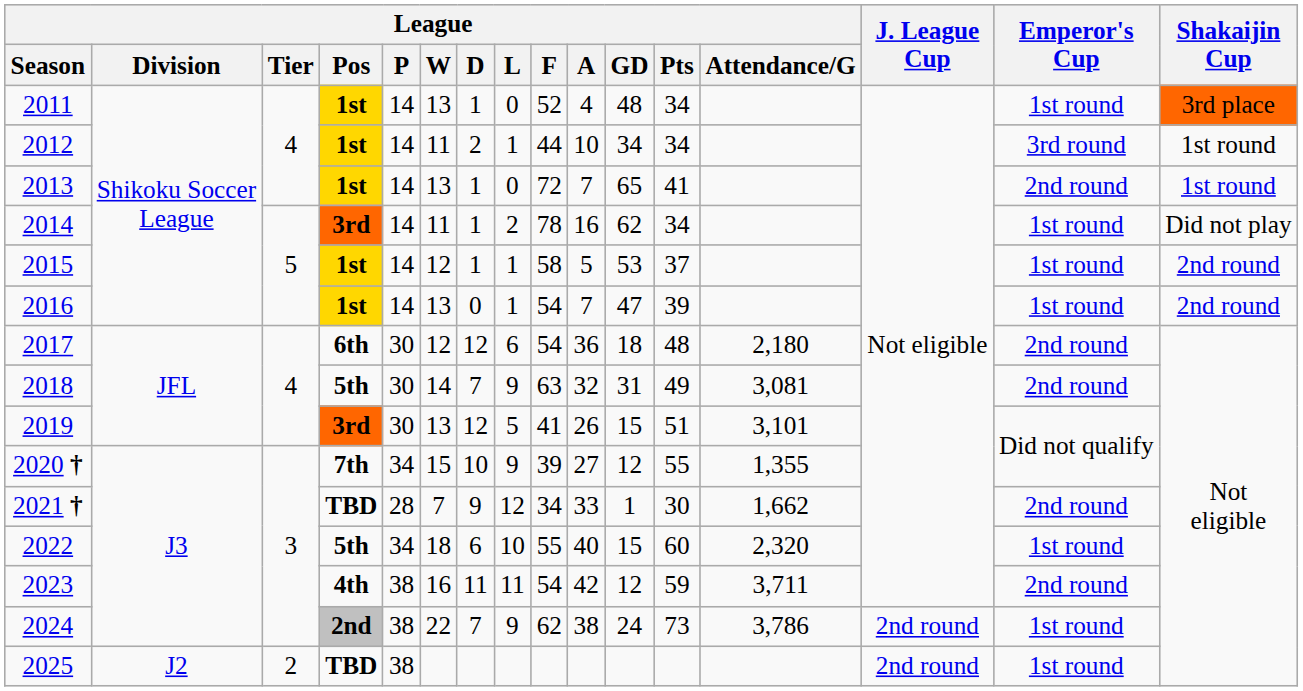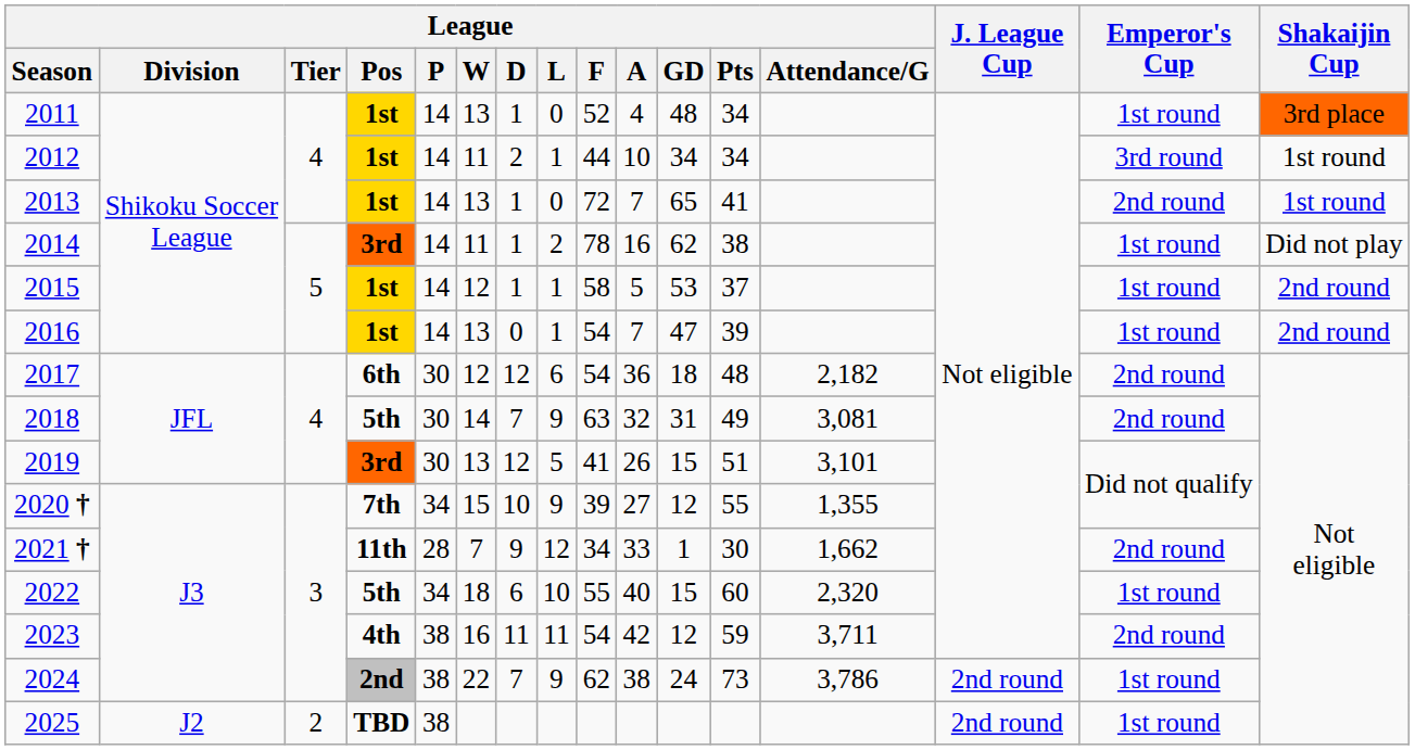 <table class="wikitable" style="text-align: center;">
 <tr>
 <th colspan="13">League</th>
 <th rowspan="2"><a href='#'>J. League<br>Cup</a></th>
 <th rowspan="2"><a href='#'>Emperor's<br>Cup</a></th>
 <th rowspan="2"><a href='#'>Shakaijin<br>Cup</a></th>
 </tr>
 <tr>
 <th>Season</th>
 <th>Division</th>
 <th>Tier</th>
 <th>Pos</th>
 <th>P</th>
 <th>W</th>
 <th>D</th>
 <th>L</th>
 <th>F</th>
 <th>A</th>
 <th>GD</th>
 <th>Pts</th>
 <th>Attendance/G</th>
 </tr>
 <tr>
 <td><a href='#'>2011</a></td>
 <td rowspan="6"><a href='#'>Shikoku Soccer<br>League</a></td>
 <td rowspan="3">4</td>
 <td bgcolor="gold"><strong>1st</strong></td>
 <td>14</td>
 <td>13</td>
 <td>1</td>
 <td>0</td>
 <td>52</td>
 <td>4</td>
 <td>48</td>
 <td>34</td>
 <td></td>
 <td rowspan="13">Not eligible</td>
 <td><a href='#'>1st round</a></td>
 <td bgcolor=ff6600>3rd place</td>
 </tr>
 <tr>
 <td><a href='#'>2012</a></td>
 <td bgcolor=gold><strong>1st</strong></td>
 <td>14</td>
 <td>11</td>
 <td>2</td>
 <td>1</td>
 <td>44</td>
 <td>10</td>
 <td>34</td>
 <td>34</td>
 <td></td>
 <td><a href='#'>3rd round</a></td>
 <td>1st round</td>
 </tr>
 <tr>
 <td><a href='#'>2013</a></td>
 <td bgcolor=gold><strong>1st</strong></td>
 <td>14</td>
 <td>13</td>
 <td>1</td>
 <td>0</td>
 <td>72</td>
 <td>7</td>
 <td>65</td>
 <td>41</td>
 <td></td>
 <td><a href='#'>2nd round</a></td>
 <td><a href='#'>1st round</a></td>
 </tr>
 <tr>
 <td><a href='#'>2014</a></td>
 <td rowspan="3">5</td>
 <td bgcolor=ff6600><strong>3rd</strong></td>
 <td>14</td>
 <td>11</td>
 <td>1</td>
 <td>2</td>
 <td>78</td>
 <td>16</td>
 <td>62</td>
-<td>34</td>
+<td>38</td>
 <td></td>
 <td><a href='#'>1st round</a></td>
 <td>Did not play</td>
 </tr>
 <tr>
 <td><a href='#'>2015</a></td>
 <td bgcolor=gold><strong>1st</strong></td>
 <td>14</td>
 <td>12</td>
 <td>1</td>
 <td>1</td>
 <td>58</td>
 <td>5</td>
 <td>53</td>
 <td>37</td>
 <td></td>
 <td><a href='#'>1st round</a></td>
 <td><a href='#'>2nd round</a></td>
 </tr>
 <tr>
 <td><a href='#'>2016</a></td>
 <td bgcolor=gold><strong>1st</strong></td>
 <td>14</td>
 <td>13</td>
 <td>0</td>
 <td>1</td>
 <td>54</td>
 <td>7</td>
 <td>47</td>
 <td>39</td>
 <td></td>
 <td><a href='#'>1st round</a></td>
 <td><a href='#'>2nd round</a></td>
 </tr>
 <tr>
 <td><a href='#'>2017</a></td>
 <td rowspan="3"><a href='#'>JFL</a></td>
 <td rowspan="3">4</td>
 <td><strong>6th</strong></td>
 <td>30</td>
 <td>12</td>
 <td>12</td>
 <td>6</td>
 <td>54</td>
 <td>36</td>
 <td>18</td>
 <td>48</td>
-<td>2,180</td>
+<td>2,182</td>
 <td><a href='#'>2nd round</a></td>
 <td rowspan="9">Not<br>eligible</td>
 </tr>
 <tr>
 <td><a href='#'>2018</a></td>
 <td><strong>5th</strong></td>
 <td>30</td>
 <td>14</td>
 <td>7</td>
 <td>9</td>
 <td>63</td>
 <td>32</td>
 <td>31</td>
 <td>49</td>
 <td>3,081</td>
 <td><a href='#'>2nd round</a></td>
 </tr>
 <tr>
 <td><a href='#'>2019</a></td>
 <td bgcolor=ff6600><strong>3rd</strong></td>
 <td>30</td>
 <td>13</td>
 <td>12</td>
 <td>5</td>
 <td>41</td>
 <td>26</td>
 <td>15</td>
 <td>51</td>
 <td>3,101</td>
 <td rowspan="2">Did not qualify</td>
 </tr>
 <tr>
 <td><a href='#'>2020</a> <strong>†</strong></td>
 <td rowspan="5"><a href='#'>J3</a></td>
 <td rowspan="5">3</td>
 <td><strong>7th</strong></td>
 <td>34</td>
 <td>15</td>
 <td>10</td>
 <td>9</td>
 <td>39</td>
 <td>27</td>
 <td>12</td>
 <td>55</td>
 <td>1,355</td>
 </tr>
 <tr>
 <td><a href='#'>2021</a> <strong>†</strong></td>
-<td><strong>TBD</strong></td>
+<td><strong>11th</strong></td>
 <td>28</td>
 <td>7</td>
 <td>9</td>
 <td>12</td>
 <td>34</td>
 <td>33</td>
 <td>1</td>
 <td>30</td>
 <td>1,662</td>
 <td><a href='#'>2nd round</a></td>
 </tr>
 <tr>
 <td><a href='#'>2022</a></td>
 <td><strong>5th</strong></td>
 <td>34</td>
 <td>18</td>
 <td>6</td>
 <td>10</td>
 <td>55</td>
 <td>40</td>
 <td>15</td>
 <td>60</td>
 <td>2,320</td>
 <td><a href='#'>1st round</a></td>
 </tr>
 <tr>
 <td><a href='#'>2023</a></td>
 <td><strong>4th</strong></td>
 <td>38</td>
 <td>16</td>
 <td>11</td>
 <td>11</td>
 <td>54</td>
 <td>42</td>
 <td>12</td>
 <td>59</td>
 <td>3,711</td>
 <td><a href='#'>2nd round</a></td>
 </tr>
 <tr>
 <td><a href='#'>2024</a></td>
 <td bgcolor=silver><strong>2nd</strong></td>
 <td>38</td>
 <td>22</td>
 <td>7</td>
 <td>9</td>
 <td>62</td>
 <td>38</td>
 <td>24</td>
 <td>73</td>
 <td>3,786</td>
 <td><a href='#'>2nd round</a></td>
 <td><a href='#'>1st round</a></td>
 </tr>
 <tr>
 <td><a href='#'>2025</a></td>
 <td><a href='#'>J2</a></td>
 <td>2</td>
 <td><strong>TBD</strong></td>
 <td>38</td>
 <td></td>
 <td></td>
 <td></td>
 <td></td>
 <td></td>
 <td></td>
 <td></td>
 <td></td>
 <td><a href='#'>2nd round</a></td>
 <td><a href='#'>1st round</a></td>
 </tr>
 </table>
